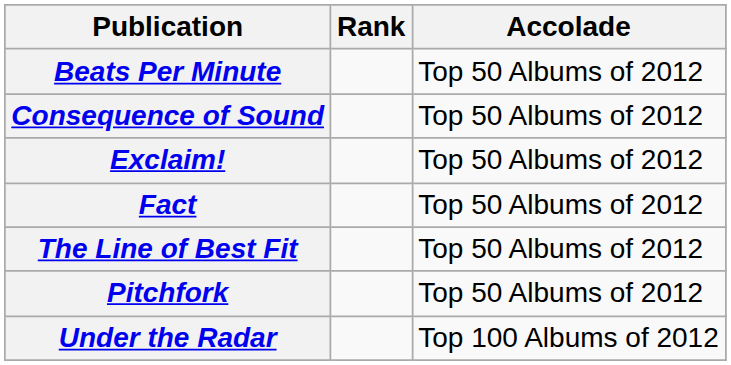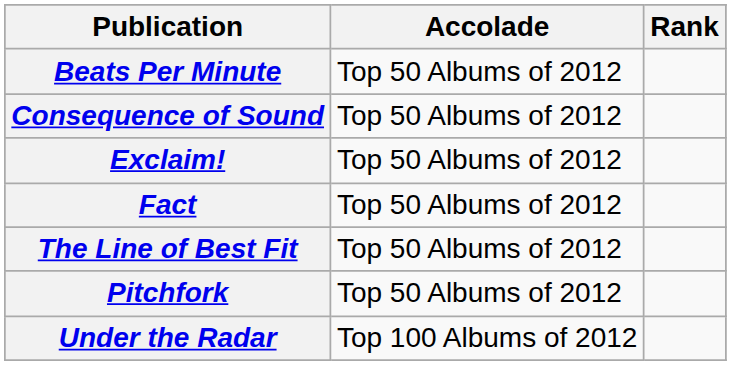 <table class="sortable wikitable plainrowheaders">
 <tr>
 <th scope="col">Publication</th>
+<th scope="col">Accolade</th>
 <th scope="col">Rank</th>
-<th scope="col">Accolade</th>
 </tr>
 <tr>
 <th scope="row"><em><a href='#'>Beats Per Minute</a></em></th>
+<td>Top 50 Albums of 2012</td>
 <td></td>
-<td>Top 50 Albums of 2012</td>
 </tr>
 <tr>
 <th scope="row"><em><a href='#'>Consequence of Sound</a></em></th>
+<td>Top 50 Albums of 2012</td>
 <td></td>
-<td>Top 50 Albums of 2012</td>
 </tr>
 <tr>
 <th scope="row"><em><a href='#'>Exclaim!</a></em></th>
+<td>Top 50 Albums of 2012</td>
 <td></td>
-<td>Top 50 Albums of 2012</td>
 </tr>
 <tr>
 <th scope="row"><em><a href='#'>Fact</a></em></th>
+<td>Top 50 Albums of 2012</td>
 <td></td>
-<td>Top 50 Albums of 2012</td>
 </tr>
 <tr>
 <th scope="row"><em><a href='#'>The Line of Best Fit</a></em></th>
+<td>Top 50 Albums of 2012</td>
 <td></td>
-<td>Top 50 Albums of 2012</td>
 </tr>
 <tr>
 <th scope="row"><em><a href='#'>Pitchfork</a></em></th>
+<td>Top 50 Albums of 2012</td>
 <td></td>
-<td>Top 50 Albums of 2012</td>
 </tr>
 <tr>
 <th scope="row"><em><a href='#'>Under the Radar</a></em></th>
+<td>Top 100 Albums of 2012</td>
 <td></td>
-<td>Top 100 Albums of 2012</td>
 </tr>
 </table>
